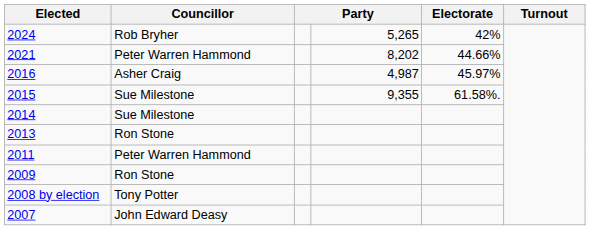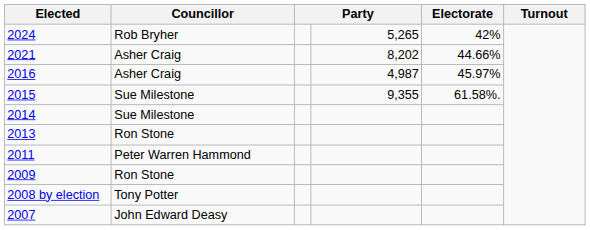 <table class="wikitable" style="width:46em;">
 <tr>
 <th scope=col style="width:8em;">Elected</th>
 <th scope=col style="width:14em;">Councillor</th>
 <th scope=col style="width:12em;" colspan=2>Party</th>
 <th scope=col style="width:6em;">Electorate</th>
 <th scope=col style="width:6em;">Turnout</th>
 </tr>
 <tr>
 <td><a href='#'>2024</a></td>
 <td>Rob Bryher</td>
 <td></td>
 <td style="text-align:right;">5,265</td>
 <td style="text-align:right;">42%</td>
 </tr>
 <tr>
 <td><a href='#'>2021</a></td>
-<td>Peter Warren Hammond</td>
+<td>Asher Craig</td>
 <td></td>
 <td style="text-align:right;">8,202</td>
 <td style="text-align:right;">44.66%</td>
 </tr>
 <tr>
 <td><a href='#'>2016</a></td>
 <td>Asher Craig</td>
 <td></td>
 <td style="text-align:right;">4,987</td>
 <td style="text-align:right;">45.97%</td>
 </tr>
 <tr>
 <td><a href='#'>2015</a></td>
 <td>Sue Milestone</td>
 <td></td>
 <td style="text-align:right;">9,355</td>
 <td style="text-align:right;">61.58%.</td>
 </tr>
 <tr>
 <td><a href='#'>2014</a></td>
 <td>Sue Milestone</td>
 <td></td>
 <td style="text-align:right;"></td>
 <td style="text-align:right;"></td>
 </tr>
 <tr>
 <td><a href='#'>2013</a></td>
 <td>Ron Stone</td>
 <td></td>
 <td style="text-align:right;"></td>
 <td style="text-align:right;"></td>
 </tr>
 <tr>
 <td><a href='#'>2011</a></td>
 <td>Peter Warren Hammond</td>
 <td></td>
 <td style="text-align:right;"></td>
 <td style="text-align:right;"></td>
 </tr>
 <tr>
 <td><a href='#'>2009</a></td>
 <td>Ron Stone</td>
 <td></td>
 <td style="text-align:right;"></td>
 <td style="text-align:right;"></td>
 </tr>
 <tr>
 <td><a href='#'>2008 by election</a></td>
 <td>Tony Potter</td>
 <td></td>
 <td style="text-align:right;"></td>
 <td style="text-align:right;"></td>
 </tr>
 <tr>
 <td><a href='#'>2007</a></td>
 <td>John Edward Deasy</td>
 <td></td>
 <td style="text-align:right;"></td>
 <td style="text-align:right;"></td>
 </tr>
 </table>
